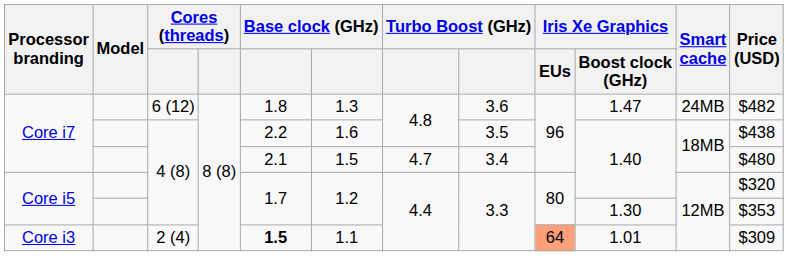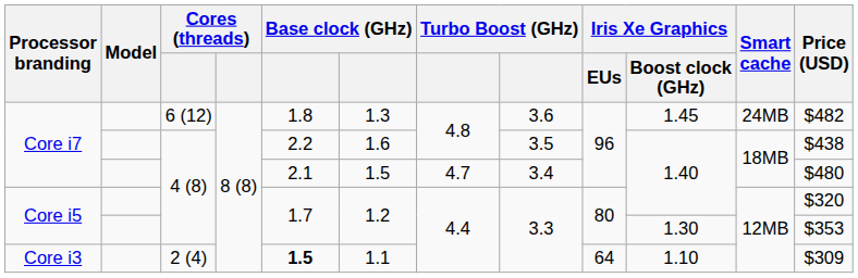 <table class="wikitable sortable" style="text-align: center;">
 <tr>
 <th rowspan="2">Processor <br> branding</th>
 <th rowspan="2">Model</th>
 <th colspan="2"><a href='#'>Cores</a><br>(<a href='#'>threads</a>)</th>
 <th colspan="2"><a href='#'>Base clock</a> (GHz)</th>
 <th colspan="2"><a href='#'>Turbo Boost</a> (GHz)</th>
 <th colspan="2"><a href='#'>Iris Xe Graphics</a></th>
 <th rowspan="2"><a href='#'>Smart <br> cache</a></th>
 <th rowspan="2">Price <br> (USD)</th>
 </tr>
 <tr>
 <th></th>
 <th></th>
 <th></th>
 <th></th>
 <th></th>
 <th></th>
 <th>EUs</th>
 <th>Boost clock<br>(GHz)</th>
 </tr>
 <tr>
 <td rowspan="3"><a href='#'>Core i7</a></td>
 <td></td>
 <td>6 (12)</td>
 <td rowspan="6">8 (8)</td>
 <td>1.8</td>
 <td>1.3</td>
 <td rowspan="2">4.8</td>
 <td>3.6</td>
 <td rowspan="3">96</td>
-<td>1.47</td>
+<td>1.45</td>
 <td>24MB</td>
 <td>$482</td>
 </tr>
 <tr>
 <td></td>
 <td rowspan="4">4 (8)</td>
 <td>2.2</td>
 <td>1.6</td>
 <td>3.5</td>
 <td rowspan="3">1.40</td>
 <td rowspan="2">18MB</td>
 <td>$438</td>
 </tr>
 <tr>
 <td></td>
 <td>2.1</td>
 <td>1.5</td>
 <td>4.7</td>
 <td>3.4</td>
 <td>$480</td>
 </tr>
 <tr>
 <td rowspan="2"><a href='#'>Core i5</a></td>
 <td></td>
 <td rowspan="2">1.7</td>
 <td rowspan="2">1.2</td>
 <td rowspan="3">4.4</td>
 <td rowspan="3">3.3</td>
 <td rowspan="2">80</td>
 <td rowspan="3">12MB</td>
 <td>$320</td>
 </tr>
 <tr>
 <td></td>
 <td>1.30</td>
 <td>$353</td>
 </tr>
 <tr>
 <td><a href='#'>Core i3</a></td>
 <td></td>
 <td>2 (4)</td>
 <td><strong>1.5</strong></td>
 <td>1.1</td>
-<td style="background: lightsalmon;">64</td>
-<td>1.01</td>
+<td>64</td>
+<td>1.10</td>
 <td>$309</td>
 </tr>
 </table>
